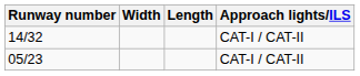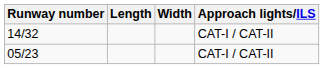 <table class="wikitable sortable">
 <tr>
 <th>Runway number</th>
+<th>Length</th>
 <th>Width</th>
-<th>Length</th>
 <th>Approach lights/<a href='#'>ILS</a></th>
 </tr>
 <tr>
 <td>14/32</td>
 <td></td>
 <td></td>
 <td>CAT-I / CAT-II</td>
 </tr>
 <tr>
 <td>05/23</td>
 <td></td>
 <td></td>
 <td>CAT-I / CAT-II</td>
 </tr>
 </table>
